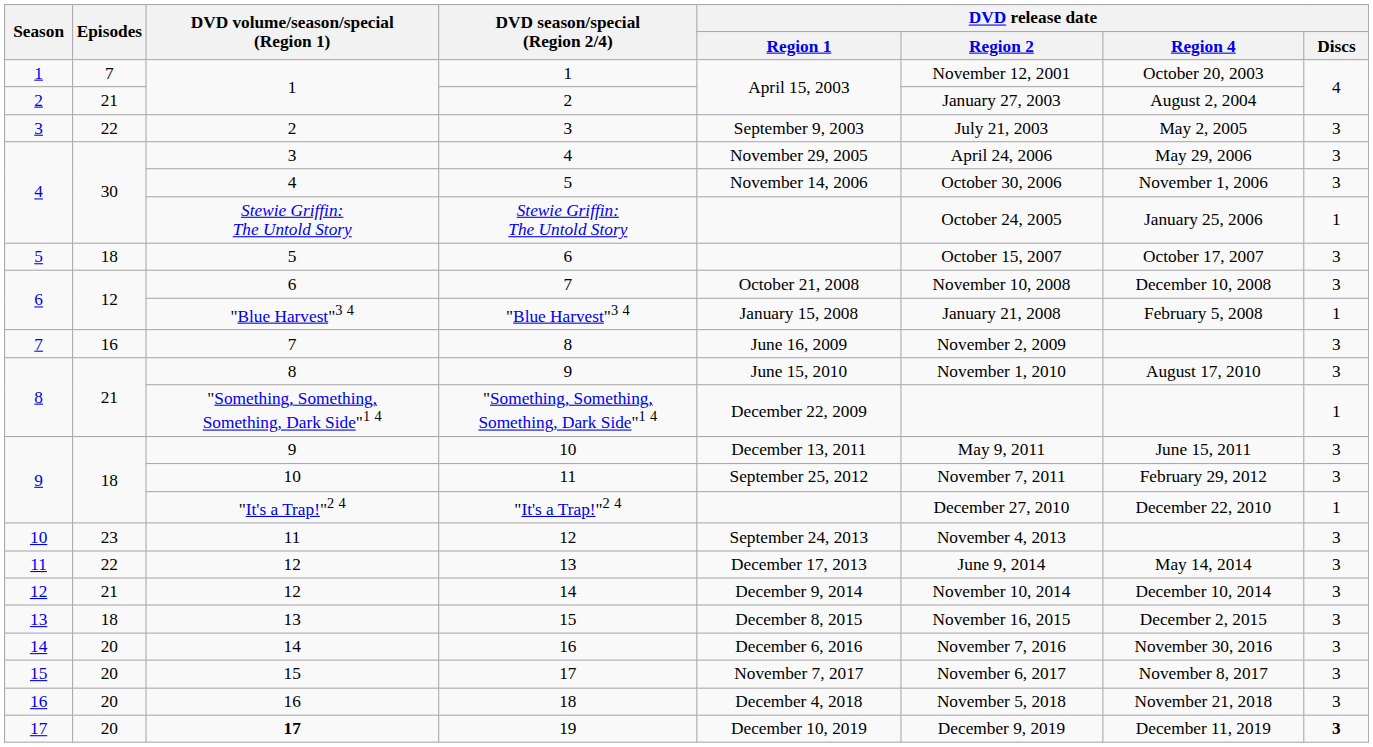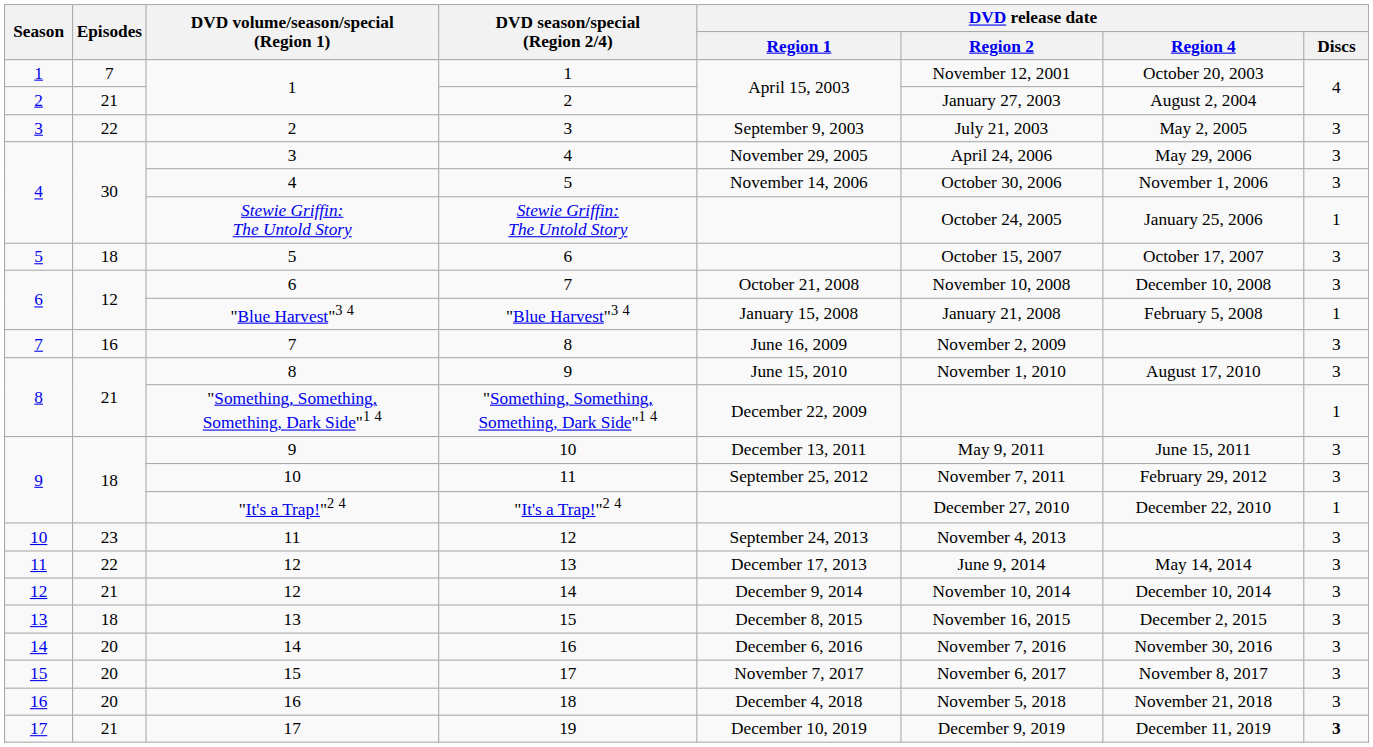 <table class="wikitable sortable" style="width:100%; text-align:center;">
 <tr>
 <th rowspan="2">Season</th>
 <th rowspan="2">Episodes</th>
 <th rowspan="2">DVD volume/season/special<br>(Region 1)</th>
 <th rowspan="2">DVD season/special<br>(Region 2/4)</th>
 <th colspan="4"><a href='#'>DVD</a> release date</th>
 </tr>
 <tr>
 <th scope="col"><a href='#'>Region 1</a></th>
 <th scope="col"><a href='#'>Region 2</a></th>
 <th scope="col"><a href='#'>Region 4</a></th>
 <th scope="col">Discs</th>
 </tr>
 <tr>
 <td style="width:5%;"><a href='#'>1</a></td>
 <td width=3%>7</td>
 <td rowspan="2">1</td>
 <td>1</td>
 <td rowspan="2">April 15, 2003</td>
 <td>November 12, 2001</td>
 <td>October 20, 2003</td>
 <td rowspan="2">4</td>
 </tr>
 <tr>
 <td><a href='#'>2</a></td>
 <td>21</td>
 <td>2</td>
 <td>January 27, 2003</td>
 <td>August 2, 2004</td>
 </tr>
 <tr>
 <td><a href='#'>3</a></td>
 <td>22</td>
 <td>2</td>
 <td>3</td>
 <td>September 9, 2003</td>
 <td>July 21, 2003</td>
 <td>May 2, 2005</td>
 <td>3</td>
 </tr>
 <tr>
 <td rowspan="3"><a href='#'>4</a></td>
 <td rowspan="3">30</td>
 <td>3</td>
 <td>4</td>
 <td>November 29, 2005</td>
 <td>April 24, 2006</td>
 <td>May 29, 2006</td>
 <td>3</td>
 </tr>
 <tr>
 <td>4</td>
 <td>5</td>
 <td>November 14, 2006</td>
 <td>October 30, 2006</td>
 <td>November 1, 2006</td>
 <td>3</td>
 </tr>
 <tr>
 <td><em><a href='#'>Stewie Griffin:<br>The Untold Story</a></em></td>
 <td><em><a href='#'>Stewie Griffin:<br>The Untold Story</a></em></td>
 <td></td>
 <td>October 24, 2005</td>
 <td>January 25, 2006</td>
 <td>1</td>
 </tr>
 <tr>
 <td><a href='#'>5</a></td>
 <td>18</td>
 <td>5</td>
 <td>6</td>
 <td></td>
 <td>October 15, 2007</td>
 <td>October 17, 2007</td>
 <td>3</td>
 </tr>
 <tr>
 <td rowspan="2"><a href='#'>6</a></td>
 <td rowspan="2">12</td>
 <td>6</td>
 <td>7</td>
 <td>October 21, 2008</td>
 <td>November 10, 2008</td>
 <td>December 10, 2008</td>
 <td>3</td>
 </tr>
 <tr>
 <td>"<a href='#'>Blue Harvest</a>"<sup>3</sup> <sup>4</sup></td>
 <td>"<a href='#'>Blue Harvest</a>"<sup>3</sup> <sup>4</sup></td>
 <td>January 15, 2008</td>
 <td>January 21, 2008</td>
 <td>February 5, 2008</td>
 <td>1</td>
 </tr>
 <tr>
 <td><a href='#'>7</a></td>
 <td>16</td>
 <td>7</td>
 <td>8</td>
 <td>June 16, 2009</td>
 <td>November 2, 2009</td>
 <td></td>
 <td>3</td>
 </tr>
 <tr>
 <td rowspan="2"><a href='#'>8</a></td>
 <td rowspan="2">21</td>
 <td>8</td>
 <td>9</td>
 <td>June 15, 2010</td>
 <td>November 1, 2010</td>
 <td>August 17, 2010</td>
 <td>3</td>
 </tr>
 <tr>
 <td>"<a href='#'>Something, Something,<br>Something, Dark Side</a>"<sup>1</sup> <sup>4</sup></td>
 <td>"<a href='#'>Something, Something,<br>Something, Dark Side</a>"<sup>1</sup> <sup>4</sup></td>
 <td>December 22, 2009</td>
 <td></td>
 <td></td>
 <td>1</td>
 </tr>
 <tr>
 <td rowspan="3"><a href='#'>9</a></td>
 <td rowspan="3">18</td>
 <td>9</td>
 <td>10</td>
 <td>December 13, 2011</td>
 <td>May 9, 2011</td>
 <td>June 15, 2011</td>
 <td>3</td>
 </tr>
 <tr>
 <td>10</td>
 <td>11</td>
 <td>September 25, 2012</td>
 <td>November 7, 2011</td>
 <td>February 29, 2012</td>
 <td>3</td>
 </tr>
 <tr>
 <td>"<a href='#'>It's a Trap!</a>"<sup>2</sup> <sup>4</sup></td>
 <td>"<a href='#'>It's a Trap!</a>"<sup>2</sup> <sup>4</sup></td>
 <td></td>
 <td>December 27, 2010</td>
 <td>December 22, 2010</td>
 <td>1</td>
 </tr>
 <tr>
 <td><a href='#'>10</a></td>
 <td>23</td>
 <td>11</td>
 <td>12</td>
 <td>September 24, 2013</td>
 <td>November 4, 2013</td>
 <td></td>
 <td>3</td>
 </tr>
 <tr>
 <td><a href='#'>11</a></td>
 <td>22</td>
 <td>12</td>
 <td>13</td>
 <td>December 17, 2013</td>
 <td>June 9, 2014</td>
 <td>May 14, 2014</td>
 <td>3</td>
 </tr>
 <tr>
 <td><a href='#'>12</a></td>
 <td>21</td>
 <td>12</td>
 <td>14</td>
 <td>December 9, 2014</td>
 <td>November 10, 2014</td>
 <td>December 10, 2014</td>
 <td>3</td>
 </tr>
 <tr>
 <td><a href='#'>13</a></td>
 <td>18</td>
 <td>13</td>
 <td>15</td>
 <td>December 8, 2015</td>
 <td>November 16, 2015</td>
 <td>December 2, 2015</td>
 <td>3</td>
 </tr>
 <tr>
 <td><a href='#'>14</a></td>
 <td>20</td>
 <td>14</td>
 <td>16</td>
 <td>December 6, 2016</td>
 <td>November 7, 2016</td>
 <td>November 30, 2016</td>
 <td>3</td>
 </tr>
 <tr>
 <td><a href='#'>15</a></td>
 <td>20</td>
 <td>15</td>
 <td>17</td>
 <td>November 7, 2017</td>
 <td>November 6, 2017</td>
 <td>November 8, 2017</td>
 <td>3</td>
 </tr>
 <tr>
 <td><a href='#'>16</a></td>
 <td>20</td>
 <td>16</td>
 <td>18</td>
 <td>December 4, 2018</td>
 <td>November 5, 2018</td>
 <td>November 21, 2018</td>
 <td>3</td>
 </tr>
 <tr>
 <td><a href='#'>17</a></td>
-<td>20</td>
-<td><strong>17</strong></td>
+<td>21</td>
+<td>17</td>
 <td>19</td>
 <td>December 10, 2019</td>
 <td>December 9, 2019</td>
 <td>December 11, 2019</td>
 <td><strong>3</strong></td>
 </tr>
 </table>
